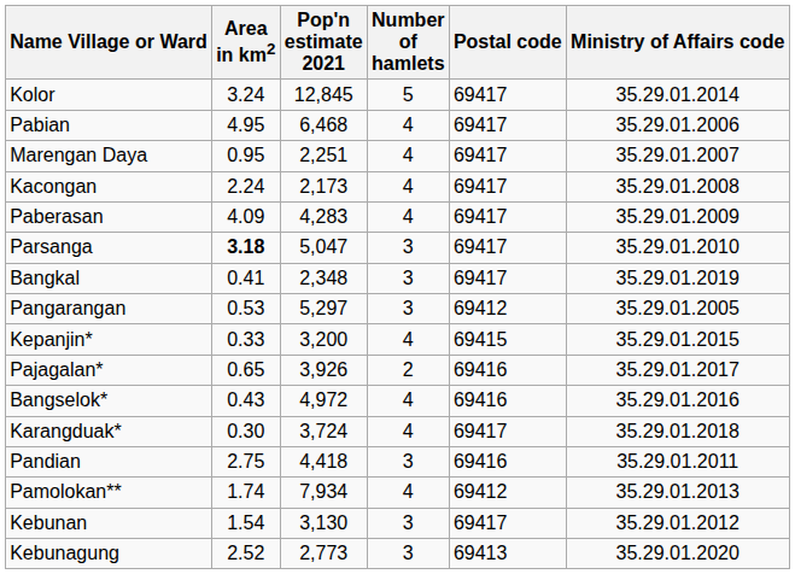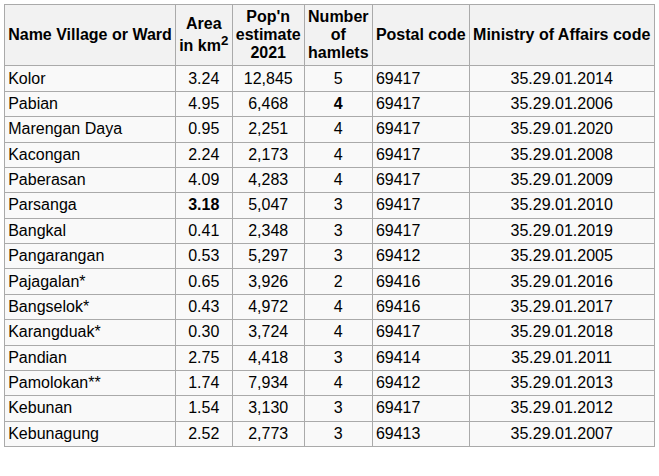 <table class="sortable wikitable">
 <tr>
 <th>Name Village or Ward</th>
 <th>Area <br> in km<sup>2</sup></th>
 <th>Pop'n<br>estimate<br>2021</th>
 <th>Number <br>of<br>hamlets</th>
 <th>Postal code</th>
 <th>Ministry of Affairs code</th>
 </tr>
 <tr>
 <td>Kolor</td>
 <td style="text-align:center">3.24</td>
 <td style="text-align:center">12,845</td>
 <td style="text-align:center">5</td>
 <td>69417</td>
 <td style="text-align:center">35.29.01.2014</td>
 </tr>
 <tr>
 <td>Pabian</td>
 <td style="text-align:center">4.95</td>
 <td style="text-align:center">6,468</td>
-<td style="text-align:center">4</td>
+<td style="text-align:center"><strong>4</strong></td>
 <td>69417</td>
 <td style="text-align:center">35.29.01.2006</td>
 </tr>
 <tr>
 <td>Marengan Daya</td>
 <td style="text-align:center">0.95</td>
 <td style="text-align:center">2,251</td>
 <td style="text-align:center">4</td>
 <td>69417</td>
-<td style="text-align:center">35.29.01.2007</td>
+<td style="text-align:center">35.29.01.2020</td>
 </tr>
 <tr>
 <td>Kacongan</td>
 <td style="text-align:center">2.24</td>
 <td style="text-align:center">2,173</td>
 <td style="text-align:center">4</td>
 <td>69417</td>
 <td style="text-align:center">35.29.01.2008</td>
 </tr>
 <tr>
 <td>Paberasan</td>
 <td style="text-align:center">4.09</td>
 <td style="text-align:center">4,283</td>
 <td style="text-align:center">4</td>
 <td>69417</td>
 <td style="text-align:center">35.29.01.2009</td>
 </tr>
 <tr>
 <td>Parsanga</td>
 <td style="text-align:center"><strong>3.18</strong></td>
 <td style="text-align:center">5,047</td>
 <td style="text-align:center">3</td>
 <td>69417</td>
 <td style="text-align:center">35.29.01.2010</td>
 </tr>
 <tr>
 <td>Bangkal</td>
 <td style="text-align:center">0.41</td>
 <td style="text-align:center">2,348</td>
 <td style="text-align:center">3</td>
 <td>69417</td>
 <td style="text-align:center">35.29.01.2019</td>
 </tr>
 <tr>
 <td>Pangarangan</td>
 <td style="text-align:center">0.53</td>
 <td style="text-align:center">5,297</td>
 <td style="text-align:center">3</td>
 <td>69412</td>
 <td style="text-align:center">35.29.01.2005</td>
 </tr>
 <tr>
-<td>Kepanjin*</td>
-<td style="text-align:center">0.33</td>
-<td style="text-align:center">3,200</td>
-<td style="text-align:center">4</td>
-<td>69415</td>
-<td style="text-align:center">35.29.01.2015</td>
-</tr>
-<tr>
 <td>Pajagalan*</td>
 <td style="text-align:center">0.65</td>
 <td style="text-align:center">3,926</td>
 <td style="text-align:center">2</td>
 <td>69416</td>
-<td style="text-align:center">35.29.01.2017</td>
+<td style="text-align:center">35.29.01.2016</td>
 </tr>
 <tr>
 <td>Bangselok*</td>
 <td style="text-align:center">0.43</td>
 <td style="text-align:center">4,972</td>
 <td style="text-align:center">4</td>
 <td>69416</td>
-<td style="text-align:center">35.29.01.2016</td>
+<td style="text-align:center">35.29.01.2017</td>
 </tr>
 <tr>
 <td>Karangduak*</td>
 <td style="text-align:center">0.30</td>
 <td style="text-align:center">3,724</td>
 <td style="text-align:center">4</td>
 <td>69417</td>
 <td style="text-align:center">35.29.01.2018</td>
 </tr>
 <tr>
 <td>Pandian</td>
 <td style="text-align:center">2.75</td>
 <td style="text-align:center">4,418</td>
 <td style="text-align:center">3</td>
-<td>69416</td>
+<td>69414</td>
 <td style="text-align:center">35.29.01.2011</td>
 </tr>
 <tr>
 <td>Pamolokan**</td>
 <td style="text-align:center">1.74</td>
 <td style="text-align:center">7,934</td>
 <td style="text-align:center">4</td>
 <td>69412</td>
 <td style="text-align:center">35.29.01.2013</td>
 </tr>
 <tr>
 <td>Kebunan</td>
 <td style="text-align:center">1.54</td>
 <td style="text-align:center">3,130</td>
 <td style="text-align:center">3</td>
 <td>69417</td>
 <td style="text-align:center">35.29.01.2012</td>
 </tr>
 <tr>
 <td>Kebunagung</td>
 <td style="text-align:center">2.52</td>
 <td style="text-align:center">2,773</td>
 <td style="text-align:center">3</td>
 <td>69413</td>
-<td style="text-align:center">35.29.01.2020</td>
+<td style="text-align:center">35.29.01.2007</td>
 </tr>
 </table>
